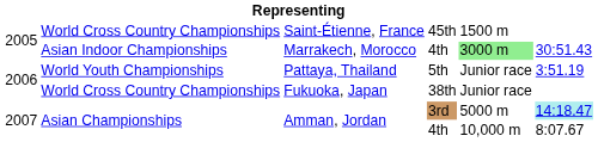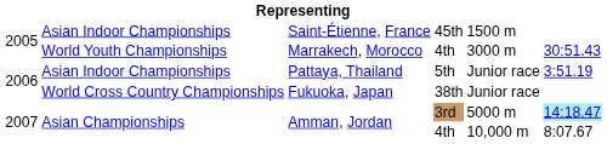 <table>
 <tr>
 <th colspan="6">Representing </th>
 </tr>
 <tr>
 <td rowspan=2>2005</td>
-<td><a href='#'>World Cross Country Championships</a></td>
+<td><a href='#'>Asian Indoor Championships</a></td>
 <td><a href='#'>Saint-Étienne</a>, <a href='#'>France</a></td>
 <td>45th</td>
 <td>1500 m</td>
 <td></td>
 </tr>
 <tr>
-<td><a href='#'>Asian Indoor Championships</a></td>
+<td><a href='#'>World Youth Championships</a></td>
 <td><a href='#'>Marrakech</a>, <a href='#'>Morocco</a></td>
 <td>4th</td>
-<td style="background: lightgreen;">3000 m</td>
+<td>3000 m</td>
 <td><a href='#'>30:51.43</a></td>
 </tr>
 <tr>
 <td rowspan=2>2006</td>
-<td><a href='#'>World Youth Championships</a></td>
+<td><a href='#'>Asian Indoor Championships</a></td>
 <td><a href='#'>Pattaya, Thailand</a></td>
 <td>5th</td>
 <td>Junior race</td>
 <td><a href='#'>3:51.19</a></td>
 </tr>
 <tr>
 <td><a href='#'>World Cross Country Championships</a></td>
 <td><a href='#'>Fukuoka</a>, <a href='#'>Japan</a></td>
 <td>38th</td>
 <td>Junior race</td>
 <td></td>
 </tr>
 <tr>
 <td rowspan=2>2007</td>
 <td rowspan=2><a href='#'>Asian Championships</a></td>
 <td rowspan=2><a href='#'>Amman</a>, <a href='#'>Jordan</a></td>
 <td bgcolor="CC9966">3rd</td>
 <td>5000 m</td>
 <td style="background: paleturquoise;"><a href='#'>14:18.47</a></td>
 </tr>
 <tr>
 <td>4th</td>
 <td>10,000 m</td>
 <td>8:07.67</td>
 </tr>
 </table>
